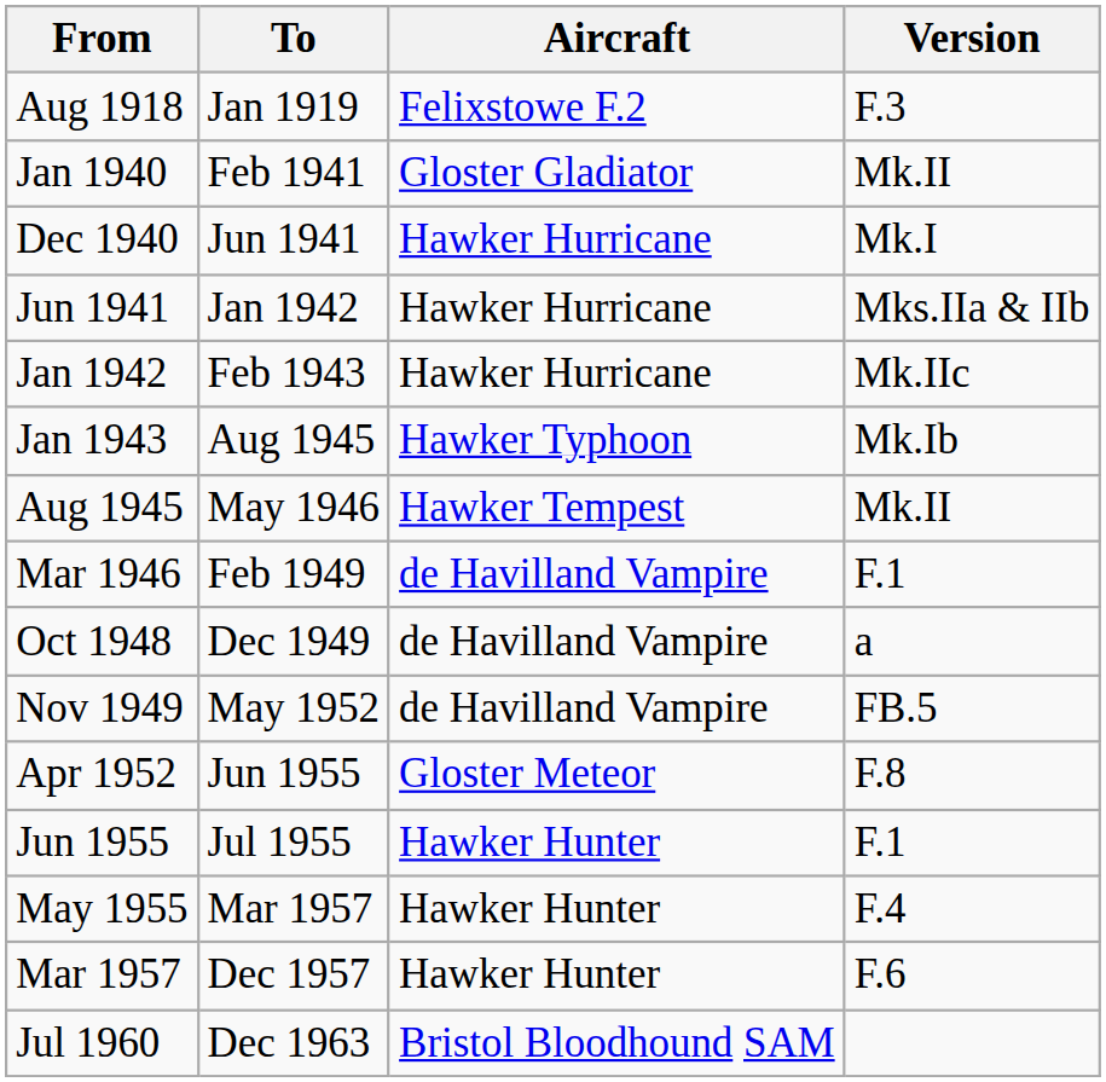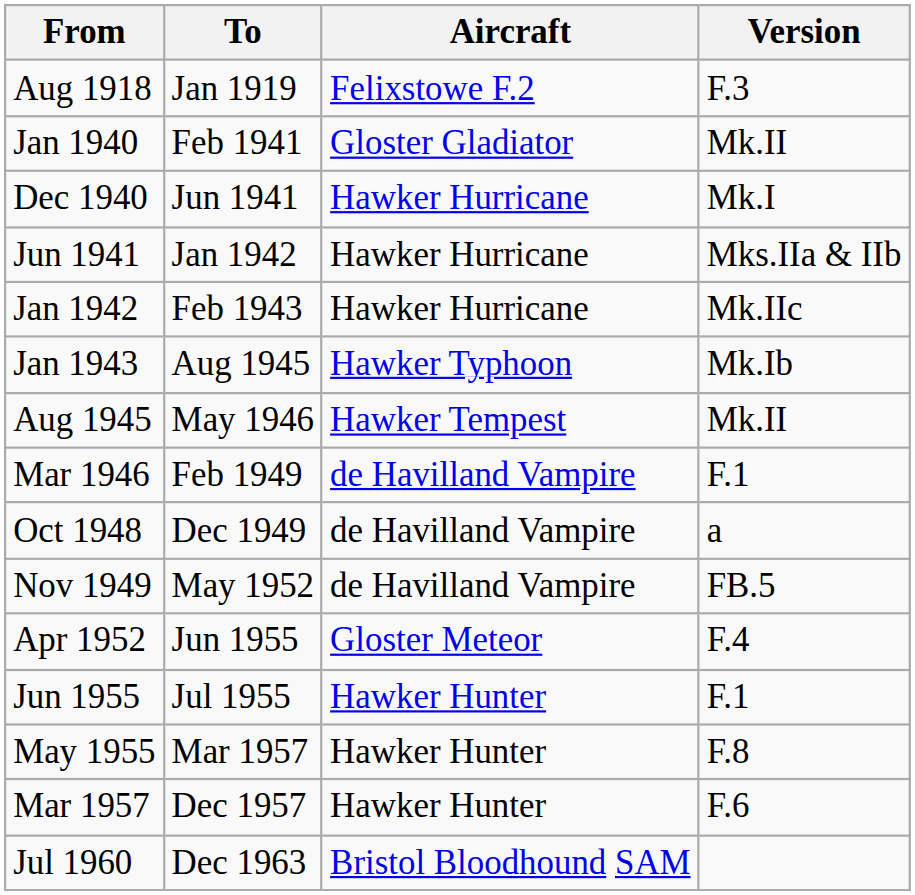 <table class="wikitable">
 <tr>
 <th>From</th>
 <th>To</th>
 <th>Aircraft</th>
 <th>Version</th>
 </tr>
 <tr>
 <td>Aug 1918</td>
 <td>Jan 1919</td>
 <td><a href='#'>Felixstowe F.2</a></td>
 <td>F.3</td>
 </tr>
 <tr>
 <td>Jan 1940</td>
 <td>Feb 1941</td>
 <td><a href='#'>Gloster Gladiator</a></td>
 <td>Mk.II</td>
 </tr>
 <tr>
 <td>Dec 1940</td>
 <td>Jun 1941</td>
 <td><a href='#'>Hawker Hurricane</a></td>
 <td>Mk.I</td>
 </tr>
 <tr>
 <td>Jun 1941</td>
 <td>Jan 1942</td>
 <td>Hawker Hurricane</td>
 <td>Mks.IIa & IIb</td>
 </tr>
 <tr>
 <td>Jan 1942</td>
 <td>Feb 1943</td>
 <td>Hawker Hurricane</td>
 <td>Mk.IIc</td>
 </tr>
 <tr>
 <td>Jan 1943</td>
 <td>Aug 1945</td>
 <td><a href='#'>Hawker Typhoon</a></td>
 <td>Mk.Ib</td>
 </tr>
 <tr>
 <td>Aug 1945</td>
 <td>May 1946</td>
 <td><a href='#'>Hawker Tempest</a></td>
 <td>Mk.II</td>
 </tr>
 <tr>
 <td>Mar 1946</td>
 <td>Feb 1949</td>
 <td><a href='#'>de Havilland Vampire</a></td>
 <td>F.1</td>
 </tr>
 <tr>
 <td>Oct 1948</td>
 <td>Dec 1949</td>
 <td>de Havilland Vampire</td>
 <td>a</td>
 </tr>
 <tr>
 <td>Nov 1949</td>
 <td>May 1952</td>
 <td>de Havilland Vampire</td>
 <td>FB.5</td>
 </tr>
 <tr>
 <td>Apr 1952</td>
 <td>Jun 1955</td>
 <td><a href='#'>Gloster Meteor</a></td>
-<td>F.8</td>
+<td>F.4</td>
 </tr>
 <tr>
 <td>Jun 1955</td>
 <td>Jul 1955</td>
 <td><a href='#'>Hawker Hunter</a></td>
 <td>F.1</td>
 </tr>
 <tr>
 <td>May 1955</td>
 <td>Mar 1957</td>
 <td>Hawker Hunter</td>
-<td>F.4</td>
+<td>F.8</td>
 </tr>
 <tr>
 <td>Mar 1957</td>
 <td>Dec 1957</td>
 <td>Hawker Hunter</td>
 <td>F.6</td>
 </tr>
 <tr>
 <td>Jul 1960</td>
 <td>Dec 1963</td>
 <td><a href='#'>Bristol Bloodhound</a> <a href='#'>SAM</a></td>
 <td></td>
 </tr>
 </table>
